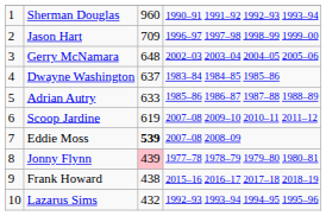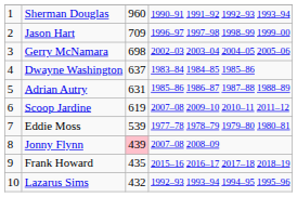 <table class="wikitable">
 <tr>
 </tr>
 <tr>
 <td>1</td>
 <td><a href='#'>Sherman Douglas</a></td>
 <td>960</td>
 <td style="font-size:80%;"><a href='#'>1990–91</a> <a href='#'>1991–92</a> <a href='#'>1992–93</a> <a href='#'>1993–94</a></td>
 </tr>
 <tr>
 <td>2</td>
 <td><a href='#'>Jason Hart</a></td>
 <td>709</td>
 <td style="font-size:80%;"><a href='#'>1996–97</a> <a href='#'>1997–98</a> <a href='#'>1998–99</a> <a href='#'>1999–00</a></td>
 </tr>
 <tr>
 <td>3</td>
 <td><a href='#'>Gerry McNamara</a></td>
-<td>648</td>
+<td>698</td>
 <td style="font-size:80%;"><a href='#'>2002–03</a> <a href='#'>2003–04</a> <a href='#'>2004–05</a> <a href='#'>2005–06</a></td>
 </tr>
 <tr>
 <td>4</td>
 <td><a href='#'>Dwayne Washington</a></td>
 <td>637</td>
 <td style="font-size:80%;"><a href='#'>1983–84</a> <a href='#'>1984–85</a> <a href='#'>1985–86</a></td>
 </tr>
 <tr>
 <td>5</td>
 <td><a href='#'>Adrian Autry</a></td>
-<td>633</td>
+<td>631</td>
 <td style="font-size:80%;"><a href='#'>1985–86</a> <a href='#'>1986–87</a> <a href='#'>1987–88</a> <a href='#'>1988–89</a></td>
 </tr>
 <tr>
 <td>6</td>
 <td><a href='#'>Scoop Jardine</a></td>
 <td>619</td>
 <td style="font-size:80%;"><a href='#'>2007–08</a> <a href='#'>2009–10</a> <a href='#'>2010–11</a> <a href='#'>2011–12</a></td>
 </tr>
 <tr>
 <td>7</td>
 <td>Eddie Moss</td>
-<td><strong>539</strong></td>
-<td style="font-size:80%;"><a href='#'>2007–08</a> <a href='#'>2008–09</a></td>
+<td>539</td>
+<td style="font-size:80%;"><a href='#'>1977–78</a> <a href='#'>1978–79</a> <a href='#'>1979–80</a> <a href='#'>1980–81</a></td>
 </tr>
 <tr>
 <td>8</td>
 <td><a href='#'>Jonny Flynn</a></td>
 <td style="background: pink;">439</td>
-<td style="font-size:80%;"><a href='#'>1977–78</a> <a href='#'>1978–79</a> <a href='#'>1979–80</a> <a href='#'>1980–81</a></td>
+<td style="font-size:80%;"><a href='#'>2007–08</a> <a href='#'>2008–09</a></td>
 </tr>
 <tr>
 <td>9</td>
 <td>Frank Howard</td>
-<td>438</td>
+<td>435</td>
 <td style="font-size:80%;"><a href='#'>2015–16</a> <a href='#'>2016–17</a> <a href='#'>2017–18</a> <a href='#'>2018–19</a></td>
 </tr>
 <tr>
 <td>10</td>
 <td><a href='#'>Lazarus Sims</a></td>
 <td>432</td>
 <td style="font-size:80%;"><a href='#'>1992–93</a> <a href='#'>1993–94</a> <a href='#'>1994–95</a> <a href='#'>1995–96</a></td>
 </tr>
 </table>
